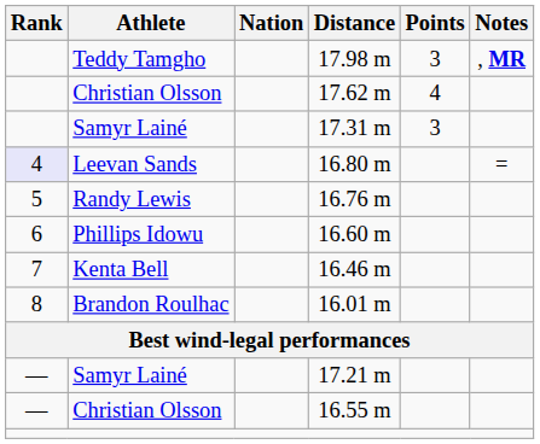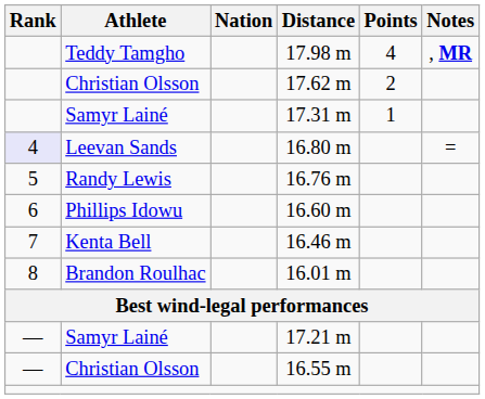 <table class="wikitable mw-datatable sortable" style="text-align:center;">
 <tr>
 <th>Rank</th>
 <th>Athlete</th>
 <th>Nation</th>
 <th>Distance</th>
 <th>Points</th>
 <th>Notes</th>
 </tr>
 <tr>
 <td></td>
 <td align=left><a href='#'>Teddy Tamgho</a></td>
 <td align=left></td>
 <td>17.98 m </td>
-<td>3</td>
+<td>4</td>
 <td><strong></strong>, <strong><a href='#'>MR</a></strong></td>
 </tr>
 <tr>
 <td></td>
 <td align=left><a href='#'>Christian Olsson</a></td>
 <td align=left></td>
 <td>17.62 m </td>
-<td>4</td>
+<td>2</td>
 <td></td>
 </tr>
 <tr>
 <td></td>
 <td align=left><a href='#'>Samyr Lainé</a></td>
 <td align=left></td>
 <td>17.31 m </td>
-<td>3</td>
+<td>1</td>
 <td></td>
 </tr>
 <tr>
 <td style="background: lavender;">4</td>
 <td align=left><a href='#'>Leevan Sands</a></td>
 <td align=left></td>
 <td>16.80 m </td>
 <td></td>
 <td>=</td>
 </tr>
 <tr>
 <td>5</td>
 <td align=left><a href='#'>Randy Lewis</a></td>
 <td align=left></td>
 <td>16.76 m </td>
 <td></td>
 <td></td>
 </tr>
 <tr>
 <td>6</td>
 <td align=left><a href='#'>Phillips Idowu</a></td>
 <td align=left></td>
 <td>16.60 m </td>
 <td></td>
 <td></td>
 </tr>
 <tr>
 <td>7</td>
 <td align=left><a href='#'>Kenta Bell</a></td>
 <td align=left></td>
 <td>16.46 m </td>
 <td></td>
 <td></td>
 </tr>
 <tr>
 <td>8</td>
 <td align=left><a href='#'>Brandon Roulhac</a></td>
 <td align=left></td>
 <td>16.01 m </td>
 <td></td>
 <td></td>
 </tr>
 <tr>
 <th align=center colspan=6>Best wind-legal performances</th>
 </tr>
 <tr>
 <td>—</td>
 <td align=left><a href='#'>Samyr Lainé</a></td>
 <td align=left></td>
 <td>17.21 m </td>
 <td></td>
 <td></td>
 </tr>
 <tr>
 <td>—</td>
 <td align=left><a href='#'>Christian Olsson</a></td>
 <td align=left></td>
 <td>16.55 m </td>
 <td></td>
 <td></td>
 </tr>
 <tr class="sortbottom">
 <td colspan=6></td>
 </tr>
 </table>
